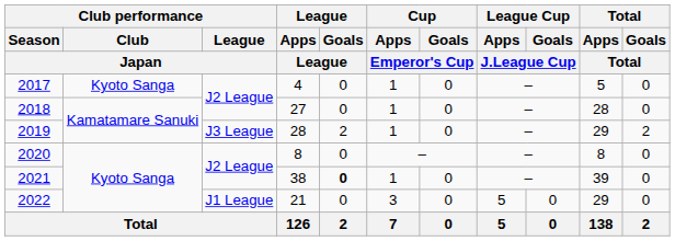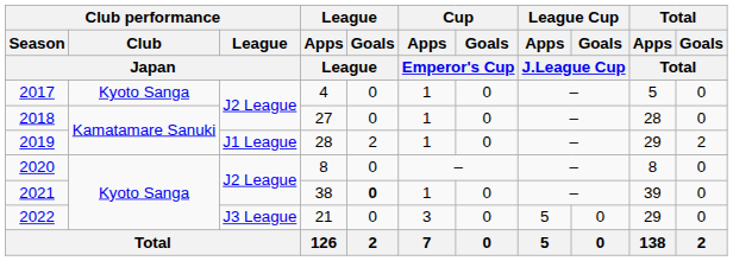 <table class="wikitable" style="text-align:center;">
 <tr>
 <th colspan=3>Club performance</th>
 <th colspan=2>League</th>
 <th colspan=2>Cup</th>
 <th colspan="2">League Cup</th>
 <th colspan=2>Total</th>
 </tr>
 <tr>
 <th>Season</th>
 <th>Club</th>
 <th>League</th>
 <th>Apps</th>
 <th>Goals</th>
 <th>Apps</th>
 <th>Goals</th>
 <th>Apps</th>
 <th>Goals</th>
 <th>Apps</th>
 <th>Goals</th>
 </tr>
 <tr>
 <th colspan=3>Japan</th>
 <th colspan=2>League</th>
 <th colspan=2><a href='#'>Emperor's Cup</a></th>
 <th colspan="2"><a href='#'>J.League Cup</a></th>
 <th colspan=2>Total</th>
 </tr>
 <tr>
 <td><a href='#'>2017</a></td>
 <td><a href='#'>Kyoto Sanga</a></td>
 <td rowspan="2"><a href='#'>J2 League</a></td>
 <td>4</td>
 <td>0</td>
 <td>1</td>
 <td>0</td>
 <td colspan="2">–</td>
 <td>5</td>
 <td>0</td>
 </tr>
 <tr>
 <td><a href='#'>2018</a></td>
 <td rowspan="2"><a href='#'>Kamatamare Sanuki</a></td>
 <td>27</td>
 <td>0</td>
 <td>1</td>
 <td>0</td>
 <td colspan="2">–</td>
 <td>28</td>
 <td>0</td>
 </tr>
 <tr>
 <td><a href='#'>2019</a></td>
-<td><a href='#'>J3 League</a></td>
+<td><a href='#'>J1 League</a></td>
 <td>28</td>
 <td>2</td>
 <td>1</td>
 <td>0</td>
 <td colspan="2">–</td>
 <td>29</td>
 <td>2</td>
 </tr>
 <tr>
 <td><a href='#'>2020</a></td>
 <td rowspan="3"><a href='#'>Kyoto Sanga</a></td>
 <td rowspan="2"><a href='#'>J2 League</a></td>
 <td>8</td>
 <td>0</td>
 <td colspan="2">–</td>
 <td colspan="2">–</td>
 <td>8</td>
 <td>0</td>
 </tr>
 <tr>
 <td><a href='#'>2021</a></td>
 <td>38</td>
 <td><strong>0</strong></td>
 <td>1</td>
 <td>0</td>
 <td colspan="2">–</td>
 <td>39</td>
 <td>0</td>
 </tr>
 <tr>
 <td><a href='#'>2022</a></td>
-<td><a href='#'>J1 League</a></td>
+<td><a href='#'>J3 League</a></td>
 <td>21</td>
 <td>0</td>
 <td>3</td>
 <td>0</td>
 <td>5</td>
 <td>0</td>
 <td>29</td>
 <td>0</td>
 </tr>
 <tr>
 <th colspan="3">Total</th>
 <th>126</th>
 <th>2</th>
 <th>7</th>
 <th>0</th>
 <th>5</th>
 <th>0</th>
 <th>138</th>
 <th>2</th>
 </tr>
 </table>
